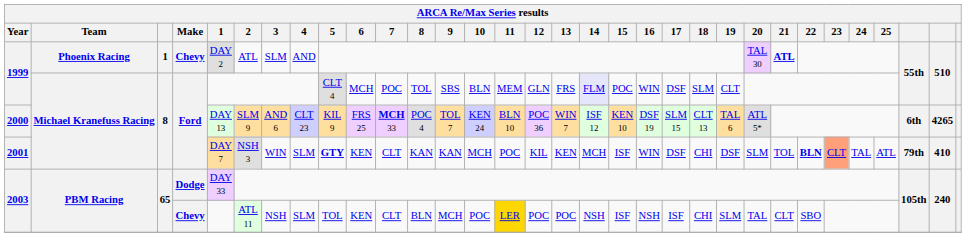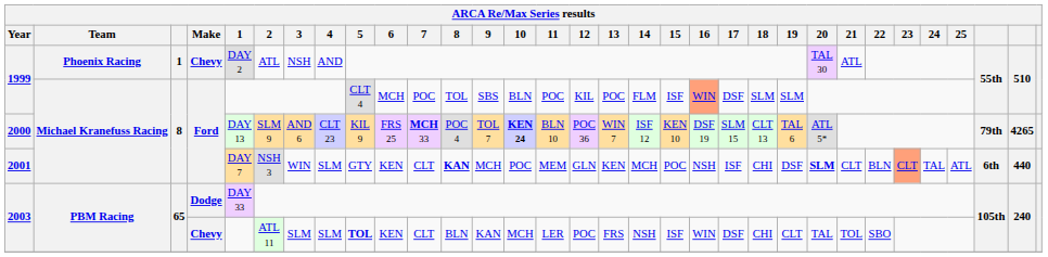 <table class="wikitable" style="text-align:center; font-size:75%">
 <tr>
 <th colspan=45><a href='#'>ARCA Re/Max Series</a> results</th>
 </tr>
 <tr>
 <th>Year</th>
 <th>Team</th>
 <th></th>
 <th>Make</th>
 <th>1</th>
 <th>2</th>
 <th>3</th>
 <th>4</th>
 <th>5</th>
 <th>6</th>
 <th>7</th>
 <th>8</th>
 <th>9</th>
 <th>10</th>
 <th>11</th>
 <th>12</th>
 <th>13</th>
 <th>14</th>
 <th>15</th>
 <th>16</th>
 <th>17</th>
 <th>18</th>
 <th>19</th>
 <th>20</th>
 <th>21</th>
 <th>22</th>
 <th>23</th>
 <th>24</th>
 <th>25</th>
 <th></th>
 <th></th>
 <th></th>
 </tr>
 <tr>
 <th rowspan=2><a href='#'>1999</a></th>
 <th><a href='#'>Phoenix Racing</a></th>
 <th>1</th>
 <th><a href='#'>Chevy</a></th>
 <td style="background-color:#DFDFDF"><a href='#'>DAY</a><br><small>2</small></td>
 <td><a href='#'>ATL</a></td>
-<td><a href='#'>SLM</a></td>
+<td><a href='#'>NSH</a></td>
 <td><a href='#'>AND</a></td>
 <td colspan=15></td>
 <td style="background-color:#EFCFFF"><a href='#'>TAL</a><br><small>30</small></td>
-<td><strong><a href='#'>ATL</a></strong></td>
+<td><a href='#'>ATL</a></td>
 <td colspan=4></td>
 <th rowspan=2>55th</th>
 <th rowspan=2>510</th>
 <th rowspan=2></th>
 </tr>
 <tr>
 <th rowspan=3><a href='#'>Michael Kranefuss Racing</a></th>
 <th rowspan=3>8</th>
 <th rowspan=3><a href='#'>Ford</a></th>
 <td colspan=4></td>
 <td style="background-color:#DFDFDF"><a href='#'>CLT</a><br><small>4</small></td>
 <td><a href='#'>MCH</a></td>
 <td><a href='#'>POC</a></td>
 <td><a href='#'>TOL</a></td>
 <td><a href='#'>SBS</a></td>
 <td><a href='#'>BLN</a></td>
-<td><a href='#'>MEM</a></td>
-<td><a href='#'>GLN</a></td>
-<td><a href='#'>FRS</a></td>
-<td style="background: lavender;"><a href='#'>FLM</a></td>
 <td><a href='#'>POC</a></td>
-<td><a href='#'>WIN</a></td>
+<td><a href='#'>KIL</a></td>
+<td><a href='#'>POC</a></td>
+<td><a href='#'>FLM</a></td>
+<td><a href='#'>ISF</a></td>
+<td style="background: lightsalmon;"><a href='#'>WIN</a></td>
 <td><a href='#'>DSF</a></td>
 <td><a href='#'>SLM</a></td>
-<td><a href='#'>CLT</a></td>
+<td><a href='#'>SLM</a></td>
 <td colspan=6></td>
 </tr>
 <tr>
 <th><a href='#'>2000</a></th>
 <td style="background-color:#DFFFDF"><a href='#'>DAY</a><br><small>13</small></td>
 <td style="background-color:#FFDF9F"><a href='#'>SLM</a><br><small>9</small></td>
 <td style="background-color:#FFDF9F"><a href='#'>AND</a><br><small>6</small></td>
 <td style="background-color:#CFCFFF"><a href='#'>CLT</a><br><small>23</small></td>
 <td style="background-color:#FFDF9F"><a href='#'>KIL</a><br><small>9</small></td>
 <td style="background-color:#EFCFFF"><a href='#'>FRS</a><br><small>25</small></td>
 <td style="background-color:#EFCFFF"><strong><a href='#'>MCH</a></strong><br><small>33</small></td>
 <td style="background-color:#DFDFDF"><a href='#'>POC</a><br><small>4</small></td>
 <td style="background-color:#FFDF9F"><a href='#'>TOL</a><br><small>7</small></td>
-<td style="background-color:#CFCFFF"><a href='#'>KEN</a><br><small>24</small></td>
+<td style="background-color:#CFCFFF"><strong><a href='#'>KEN</a><br><small>24</small></strong></td>
 <td style="background-color:#FFDF9F"><a href='#'>BLN</a><br><small>10</small></td>
 <td style="background-color:#EFCFFF"><a href='#'>POC</a><br><small>36</small></td>
 <td style="background-color:#FFDF9F"><a href='#'>WIN</a><br><small>7</small></td>
 <td style="background-color:#DFFFDF"><a href='#'>ISF</a><br><small>12</small></td>
 <td style="background-color:#FFDF9F"><a href='#'>KEN</a><br><small>10</small></td>
 <td style="background-color:#DFFFDF"><a href='#'>DSF</a><br><small>19</small></td>
 <td style="background-color:#DFFFDF"><a href='#'>SLM</a><br><small>15</small></td>
 <td style="background-color:#DFFFDF"><a href='#'>CLT</a><br><small>13</small></td>
 <td style="background-color:#FFDF9F"><a href='#'>TAL</a><br><small>6</small></td>
 <td style="background-color:#DFDFDF"><a href='#'>ATL</a><br><small>5*</small></td>
 <td colspan=5></td>
-<th>6th</th>
+<th>79th</th>
 <th>4265</th>
 <th></th>
 </tr>
 <tr>
 <th><a href='#'>2001</a></th>
 <td style="background-color:#FFDF9F"><a href='#'>DAY</a><br><small>7</small></td>
 <td style="background-color:#DFDFDF"><a href='#'>NSH</a><br><small>3</small></td>
 <td><a href='#'>WIN</a></td>
 <td><a href='#'>SLM</a></td>
-<td><strong><a href='#'>GTY</a></strong></td>
+<td><a href='#'>GTY</a></td>
 <td><a href='#'>KEN</a></td>
 <td><a href='#'>CLT</a></td>
-<td><a href='#'>KAN</a></td>
-<td><a href='#'>KAN</a></td>
+<td><strong><a href='#'>KAN</a></strong></td>
 <td><a href='#'>MCH</a></td>
 <td><a href='#'>POC</a></td>
-<td><a href='#'>KIL</a></td>
+<td><a href='#'>MEM</a></td>
+<td><a href='#'>GLN</a></td>
 <td><a href='#'>KEN</a></td>
 <td><a href='#'>MCH</a></td>
+<td><a href='#'>POC</a></td>
+<td><a href='#'>NSH</a></td>
 <td><a href='#'>ISF</a></td>
-<td><a href='#'>WIN</a></td>
-<td><a href='#'>DSF</a></td>
 <td><a href='#'>CHI</a></td>
 <td><a href='#'>DSF</a></td>
-<td><a href='#'>SLM</a></td>
-<td><a href='#'>TOL</a></td>
-<td><strong><a href='#'>BLN</a></strong></td>
+<td><strong><a href='#'>SLM</a></strong></td>
+<td><a href='#'>CLT</a></td>
+<td><a href='#'>BLN</a></td>
 <td style="background: lightsalmon;"><a href='#'>CLT</a></td>
 <td><a href='#'>TAL</a></td>
 <td><a href='#'>ATL</a></td>
-<th>79th</th>
-<th>410</th>
+<th>6th</th>
+<th>440</th>
 <th></th>
 </tr>
 <tr>
 <th rowspan=2><a href='#'>2003</a></th>
 <th rowspan=2><a href='#'>PBM Racing</a></th>
 <th rowspan=2>65</th>
 <th><a href='#'>Dodge</a></th>
 <td style="background-color:#EFCFFF"><a href='#'>DAY</a><br><small>33</small></td>
 <td colspan=24></td>
 <th rowspan=2>105th</th>
 <th rowspan=2>240</th>
 <th rowspan=2></th>
 </tr>
 <tr>
 <th><a href='#'>Chevy</a></th>
 <td colspan=1></td>
 <td style="background-color:#DFFFDF"><a href='#'>ATL</a><br><small>11</small></td>
-<td><a href='#'>NSH</a></td>
 <td><a href='#'>SLM</a></td>
-<td><a href='#'>TOL</a></td>
+<td><a href='#'>SLM</a></td>
+<td><strong><a href='#'>TOL</a></strong></td>
 <td><a href='#'>KEN</a></td>
 <td><a href='#'>CLT</a></td>
 <td><a href='#'>BLN</a></td>
+<td><a href='#'>KAN</a></td>
 <td><a href='#'>MCH</a></td>
+<td><a href='#'>LER</a></td>
 <td><a href='#'>POC</a></td>
-<td style="background: gold;"><a href='#'>LER</a></td>
-<td><a href='#'>POC</a></td>
-<td><a href='#'>POC</a></td>
+<td><a href='#'>FRS</a></td>
 <td><a href='#'>NSH</a></td>
 <td><a href='#'>ISF</a></td>
-<td><a href='#'>NSH</a></td>
-<td><a href='#'>ISF</a></td>
+<td><a href='#'>WIN</a></td>
+<td><a href='#'>DSF</a></td>
 <td><a href='#'>CHI</a></td>
-<td><a href='#'>SLM</a></td>
+<td><a href='#'>CLT</a></td>
 <td><a href='#'>TAL</a></td>
-<td><a href='#'>CLT</a></td>
+<td><a href='#'>TOL</a></td>
 <td><a href='#'>SBO</a></td>
 <td colspan=3></td>
 </tr>
 <tr>
 </tr>
 </table>
